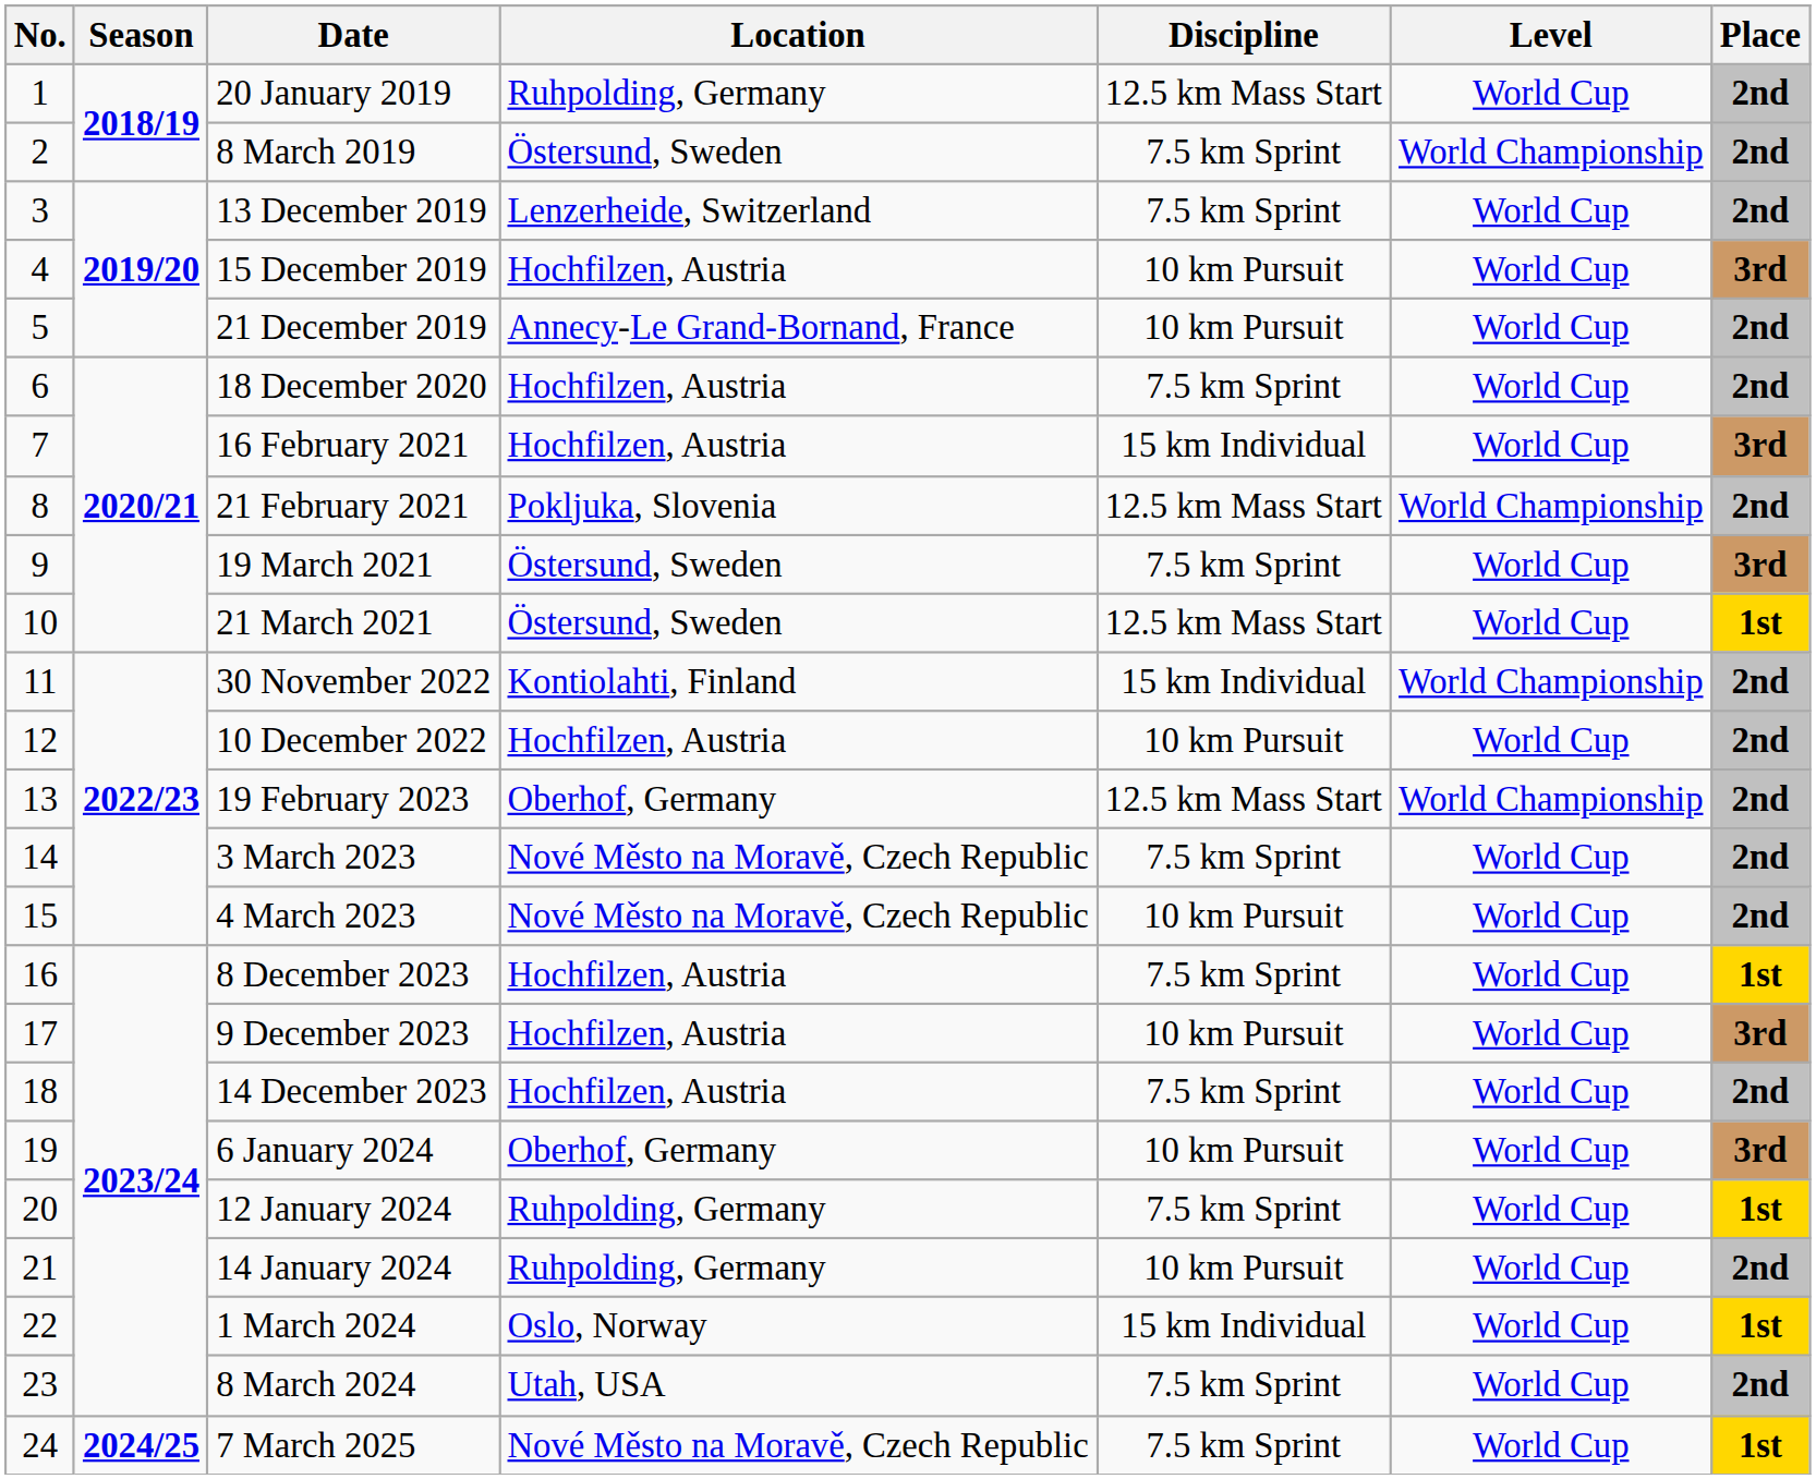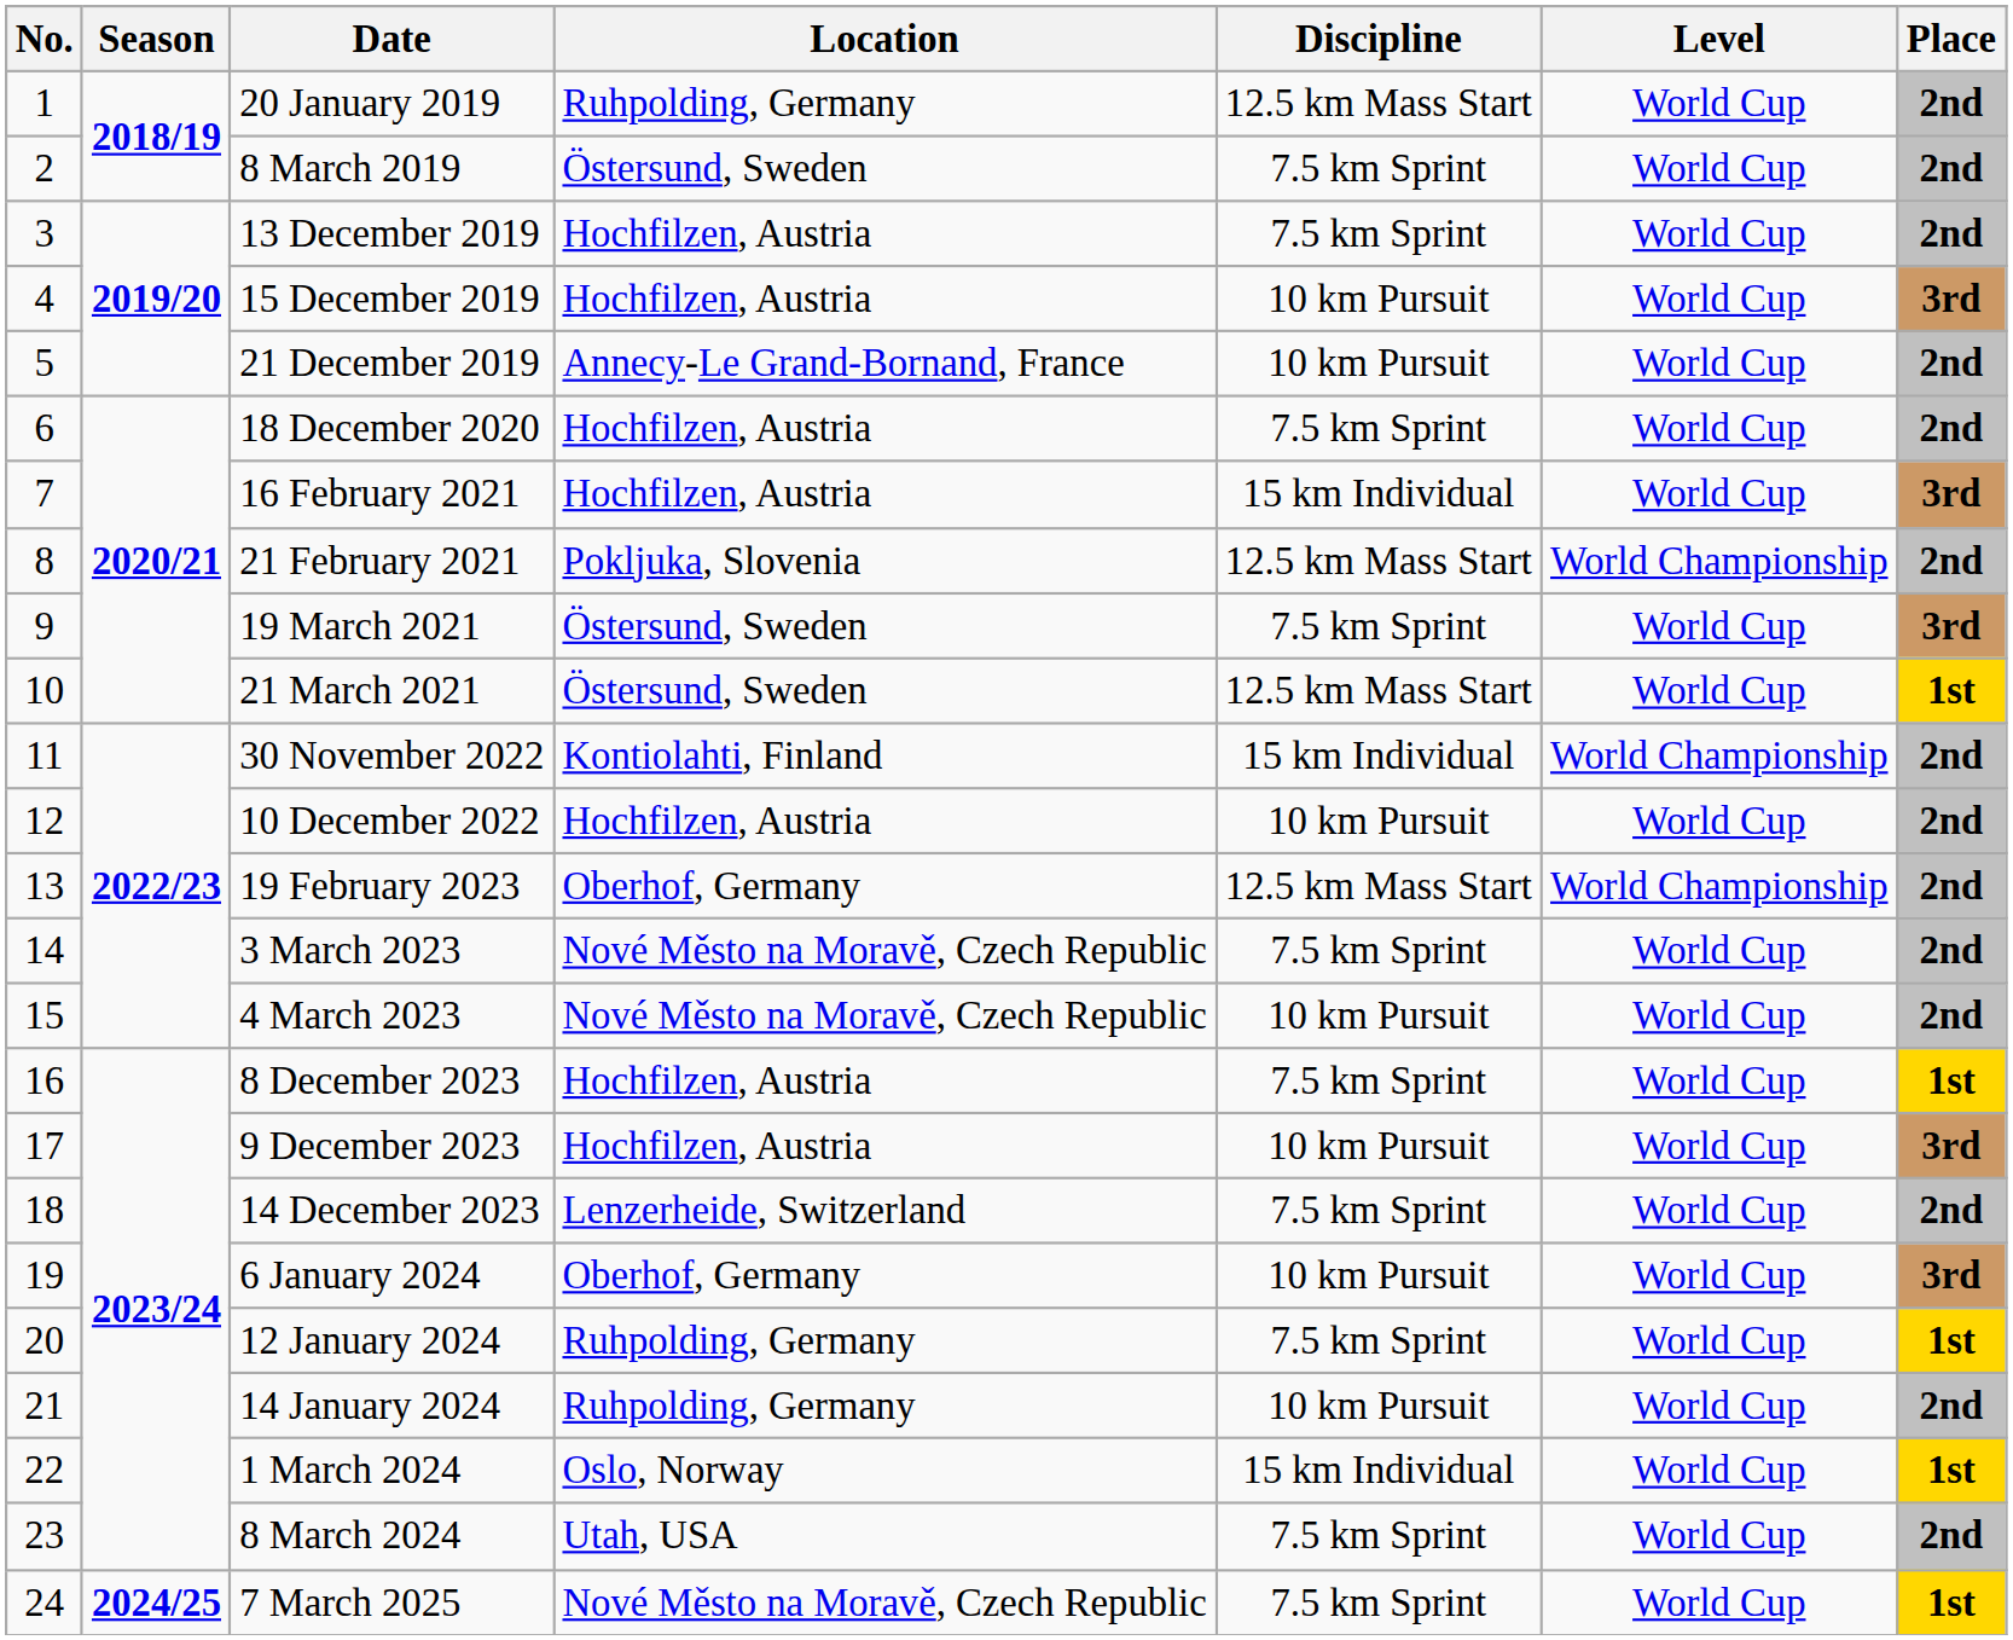 <table class="wikitable" style="text-align:center; font-size:95%;">
 <tr>
 <th>No.</th>
 <th>Season</th>
 <th>Date</th>
 <th>Location</th>
 <th>Discipline</th>
 <th>Level</th>
 <th>Place</th>
 </tr>
 <tr>
 <td align=center>1</td>
 <td rowspan="2" align="center"><strong><a href='#'>2018/19</a></strong></td>
 <td align=left>20 January 2019</td>
 <td align=left> <a href='#'>Ruhpolding</a>, Germany</td>
 <td>12.5 km Mass Start</td>
 <td><a href='#'>World Cup</a></td>
 <td align=center bgcolor="silver"><strong>2nd</strong></td>
 </tr>
 <tr>
 <td align=center>2</td>
 <td align="left">8 March 2019</td>
 <td align=left> <a href='#'>Östersund</a>, Sweden</td>
 <td>7.5 km Sprint</td>
-<td><a href='#'>World Championship</a></td>
+<td><a href='#'>World Cup</a></td>
 <td align=center bgcolor="silver"><strong>2nd</strong></td>
 </tr>
 <tr>
 <td align=center>3</td>
 <td rowspan="3" align="center"><strong><a href='#'>2019/20</a></strong></td>
 <td align=left>13 December 2019</td>
-<td align="left"> <a href='#'>Lenzerheide</a>, Switzerland</td>
+<td align=left> <a href='#'>Hochfilzen</a>, Austria</td>
 <td>7.5 km Sprint</td>
 <td><a href='#'>World Cup</a></td>
 <td align=center bgcolor="silver"><strong>2nd</strong></td>
 </tr>
 <tr>
 <td align=center>4</td>
 <td align="left">15 December 2019</td>
 <td align=left>  <a href='#'>Hochfilzen</a>, Austria</td>
 <td>10 km Pursuit</td>
 <td><a href='#'>World Cup</a></td>
 <td align=center bgcolor="cc9966"><strong>3rd</strong></td>
 </tr>
 <tr>
 <td align=center>5</td>
 <td align="left">21 December 2019</td>
 <td align=left> <a href='#'>Annecy</a>-<a href='#'>Le Grand-Bornand</a>, France</td>
 <td>10 km Pursuit</td>
 <td><a href='#'>World Cup</a></td>
 <td align=center bgcolor="silver"><strong>2nd</strong></td>
 </tr>
 <tr>
 <td align=center>6</td>
 <td rowspan="5" align="center"><strong><a href='#'>2020/21</a></strong></td>
 <td align=left>18 December 2020</td>
 <td align=left> <a href='#'>Hochfilzen</a>, Austria</td>
 <td>7.5 km Sprint</td>
 <td><a href='#'>World Cup</a></td>
 <td align=center bgcolor="silver"><strong>2nd</strong></td>
 </tr>
 <tr>
 <td align=center>7</td>
 <td align="left">16 February 2021</td>
 <td align=left> <a href='#'>Hochfilzen</a>, Austria</td>
 <td>15 km Individual</td>
 <td><a href='#'>World Cup</a></td>
 <td align=center bgcolor="cc9966"><strong>3rd</strong></td>
 </tr>
 <tr>
 <td align=center>8</td>
 <td align="left">21 February 2021</td>
 <td align=left> <a href='#'>Pokljuka</a>, Slovenia</td>
 <td>12.5 km Mass Start</td>
 <td><a href='#'>World Championship</a></td>
 <td align=center bgcolor="silver"><strong>2nd</strong></td>
 </tr>
 <tr>
 <td align=center>9</td>
 <td align="left">19 March 2021</td>
 <td align=left> <a href='#'>Östersund</a>, Sweden</td>
 <td>7.5 km Sprint</td>
 <td><a href='#'>World Cup</a></td>
 <td align=center bgcolor="cc9966"><strong>3rd</strong></td>
 </tr>
 <tr>
 <td align=center>10</td>
 <td align="left">21 March 2021</td>
 <td align=left> <a href='#'>Östersund</a>, Sweden</td>
 <td>12.5 km Mass Start</td>
 <td><a href='#'>World Cup</a></td>
 <td align=center bgcolor="gold"><strong>1st</strong></td>
 </tr>
 <tr>
 <td align=center>11</td>
 <td rowspan="5" align="center"><strong><a href='#'>2022/23</a></strong></td>
 <td align=left>30 November 2022</td>
 <td align=left> <a href='#'>Kontiolahti</a>, Finland</td>
 <td>15 km Individual</td>
 <td><a href='#'>World Championship</a></td>
 <td align=center bgcolor="silver"><strong>2nd</strong></td>
 </tr>
 <tr>
 <td align=center>12</td>
 <td align="left">10 December 2022</td>
 <td align=left> <a href='#'>Hochfilzen</a>, Austria</td>
 <td>10 km Pursuit</td>
 <td><a href='#'>World Cup</a></td>
 <td align=center bgcolor="silver"><strong>2nd</strong></td>
 </tr>
 <tr>
 <td align=center>13</td>
 <td align="left">19 February 2023</td>
 <td align=left> <a href='#'>Oberhof</a>, Germany</td>
 <td>12.5 km Mass Start</td>
 <td><a href='#'>World Championship</a></td>
 <td align=center bgcolor="silver"><strong>2nd</strong></td>
 </tr>
 <tr>
 <td align=center>14</td>
 <td align="left">3 March 2023</td>
 <td align=left> <a href='#'>Nové Město na Moravě</a>, Czech Republic</td>
 <td>7.5 km Sprint</td>
 <td><a href='#'>World Cup</a></td>
 <td align=center bgcolor="silver"><strong>2nd</strong></td>
 </tr>
 <tr>
 <td align=center>15</td>
 <td align="left">4 March 2023</td>
 <td align=left> <a href='#'>Nové Město na Moravě</a>, Czech Republic</td>
 <td>10 km Pursuit</td>
 <td><a href='#'>World Cup</a></td>
 <td align=center bgcolor="silver"><strong>2nd</strong></td>
 </tr>
 <tr>
 <td align=center>16</td>
 <td rowspan="8" align="center"><strong><a href='#'>2023/24</a></strong></td>
 <td align="left">8 December 2023</td>
 <td align=left> <a href='#'>Hochfilzen</a>, Austria</td>
 <td>7.5 km Sprint</td>
 <td><a href='#'>World Cup</a></td>
 <td align=center bgcolor="gold"><strong>1st</strong></td>
 </tr>
 <tr>
 <td align=center>17</td>
 <td align="left">9 December 2023</td>
 <td align=left> <a href='#'>Hochfilzen</a>, Austria</td>
 <td>10 km Pursuit</td>
 <td><a href='#'>World Cup</a></td>
 <td align=center bgcolor="cc9966"><strong>3rd</strong></td>
 </tr>
 <tr>
 <td align=center>18</td>
 <td align="left">14 December 2023</td>
-<td align=left> <a href='#'>Hochfilzen</a>, Austria</td>
+<td align="left"> <a href='#'>Lenzerheide</a>, Switzerland</td>
 <td>7.5 km Sprint</td>
 <td><a href='#'>World Cup</a></td>
 <td align=center bgcolor="silver"><strong>2nd</strong></td>
 </tr>
 <tr>
 <td align=center>19</td>
 <td align="left">6 January 2024</td>
 <td align=left> <a href='#'>Oberhof</a>, Germany</td>
 <td>10 km Pursuit</td>
 <td><a href='#'>World Cup</a></td>
 <td align=center bgcolor="cc9966"><strong>3rd</strong></td>
 </tr>
 <tr>
 <td align=center>20</td>
 <td align="left">12 January 2024</td>
 <td align="left"> <a href='#'>Ruhpolding</a>, Germany</td>
 <td>7.5 km Sprint</td>
 <td><a href='#'>World Cup</a></td>
 <td align=center bgcolor="gold"><strong>1st</strong></td>
 </tr>
 <tr>
 <td align=center>21</td>
 <td align="left">14 January 2024</td>
 <td align=left> <a href='#'>Ruhpolding</a>, Germany</td>
 <td>10 km Pursuit</td>
 <td><a href='#'>World Cup</a></td>
 <td align=center bgcolor="silver"><strong>2nd</strong></td>
 </tr>
 <tr>
 <td align=center>22</td>
 <td align="left">1 March 2024</td>
 <td align=left> <a href='#'>Oslo</a>, Norway</td>
 <td>15 km Individual</td>
 <td><a href='#'>World Cup</a></td>
 <td align=center bgcolor="gold"><strong>1st</strong></td>
 </tr>
 <tr>
 <td align=center>23</td>
 <td align="left">8 March 2024</td>
 <td align="left"> <a href='#'>Utah</a>, USA</td>
 <td>7.5 km Sprint</td>
 <td><a href='#'>World Cup</a></td>
 <td align=center bgcolor="silver"><strong>2nd</strong></td>
 </tr>
 <tr>
 <td align=center>24</td>
 <td rowspan="1" align="center"><strong><a href='#'>2024/25</a></strong></td>
 <td align="left">7 March 2025</td>
 <td align=left> <a href='#'>Nové Město na Moravě</a>, Czech Republic</td>
 <td>7.5 km Sprint</td>
 <td><a href='#'>World Cup</a></td>
 <td align=center bgcolor="gold"><strong>1st</strong></td>
 </tr>
 </table>
